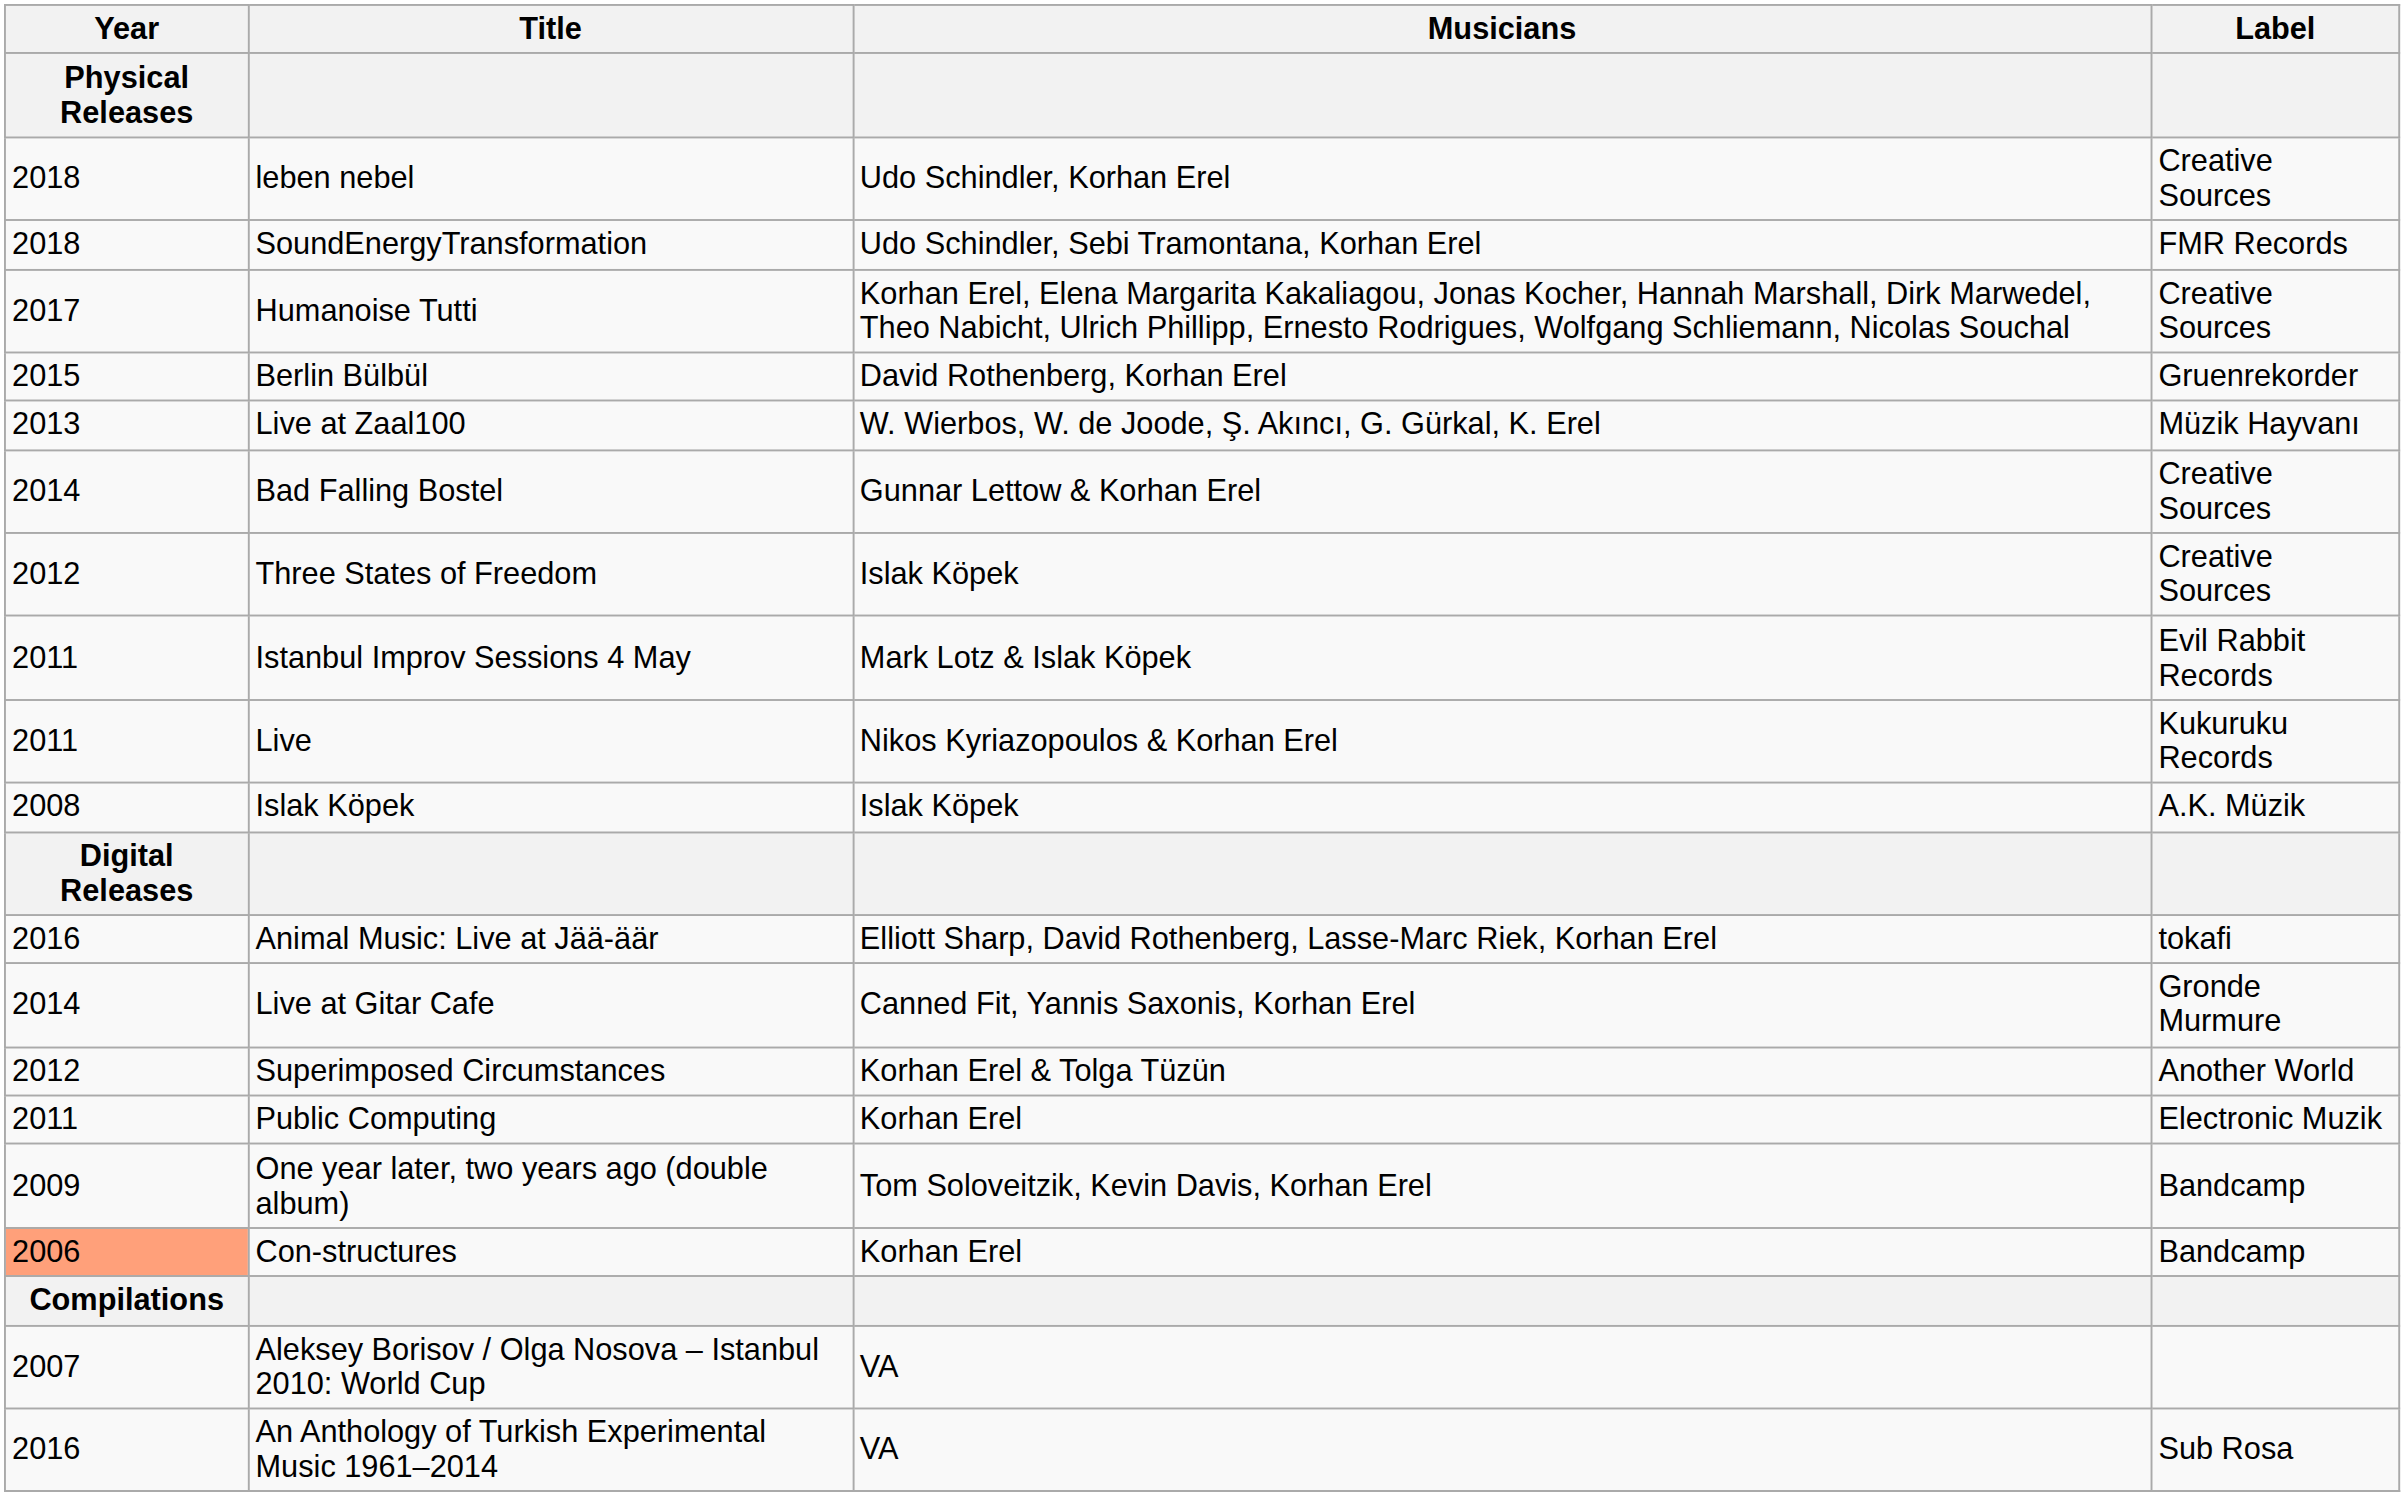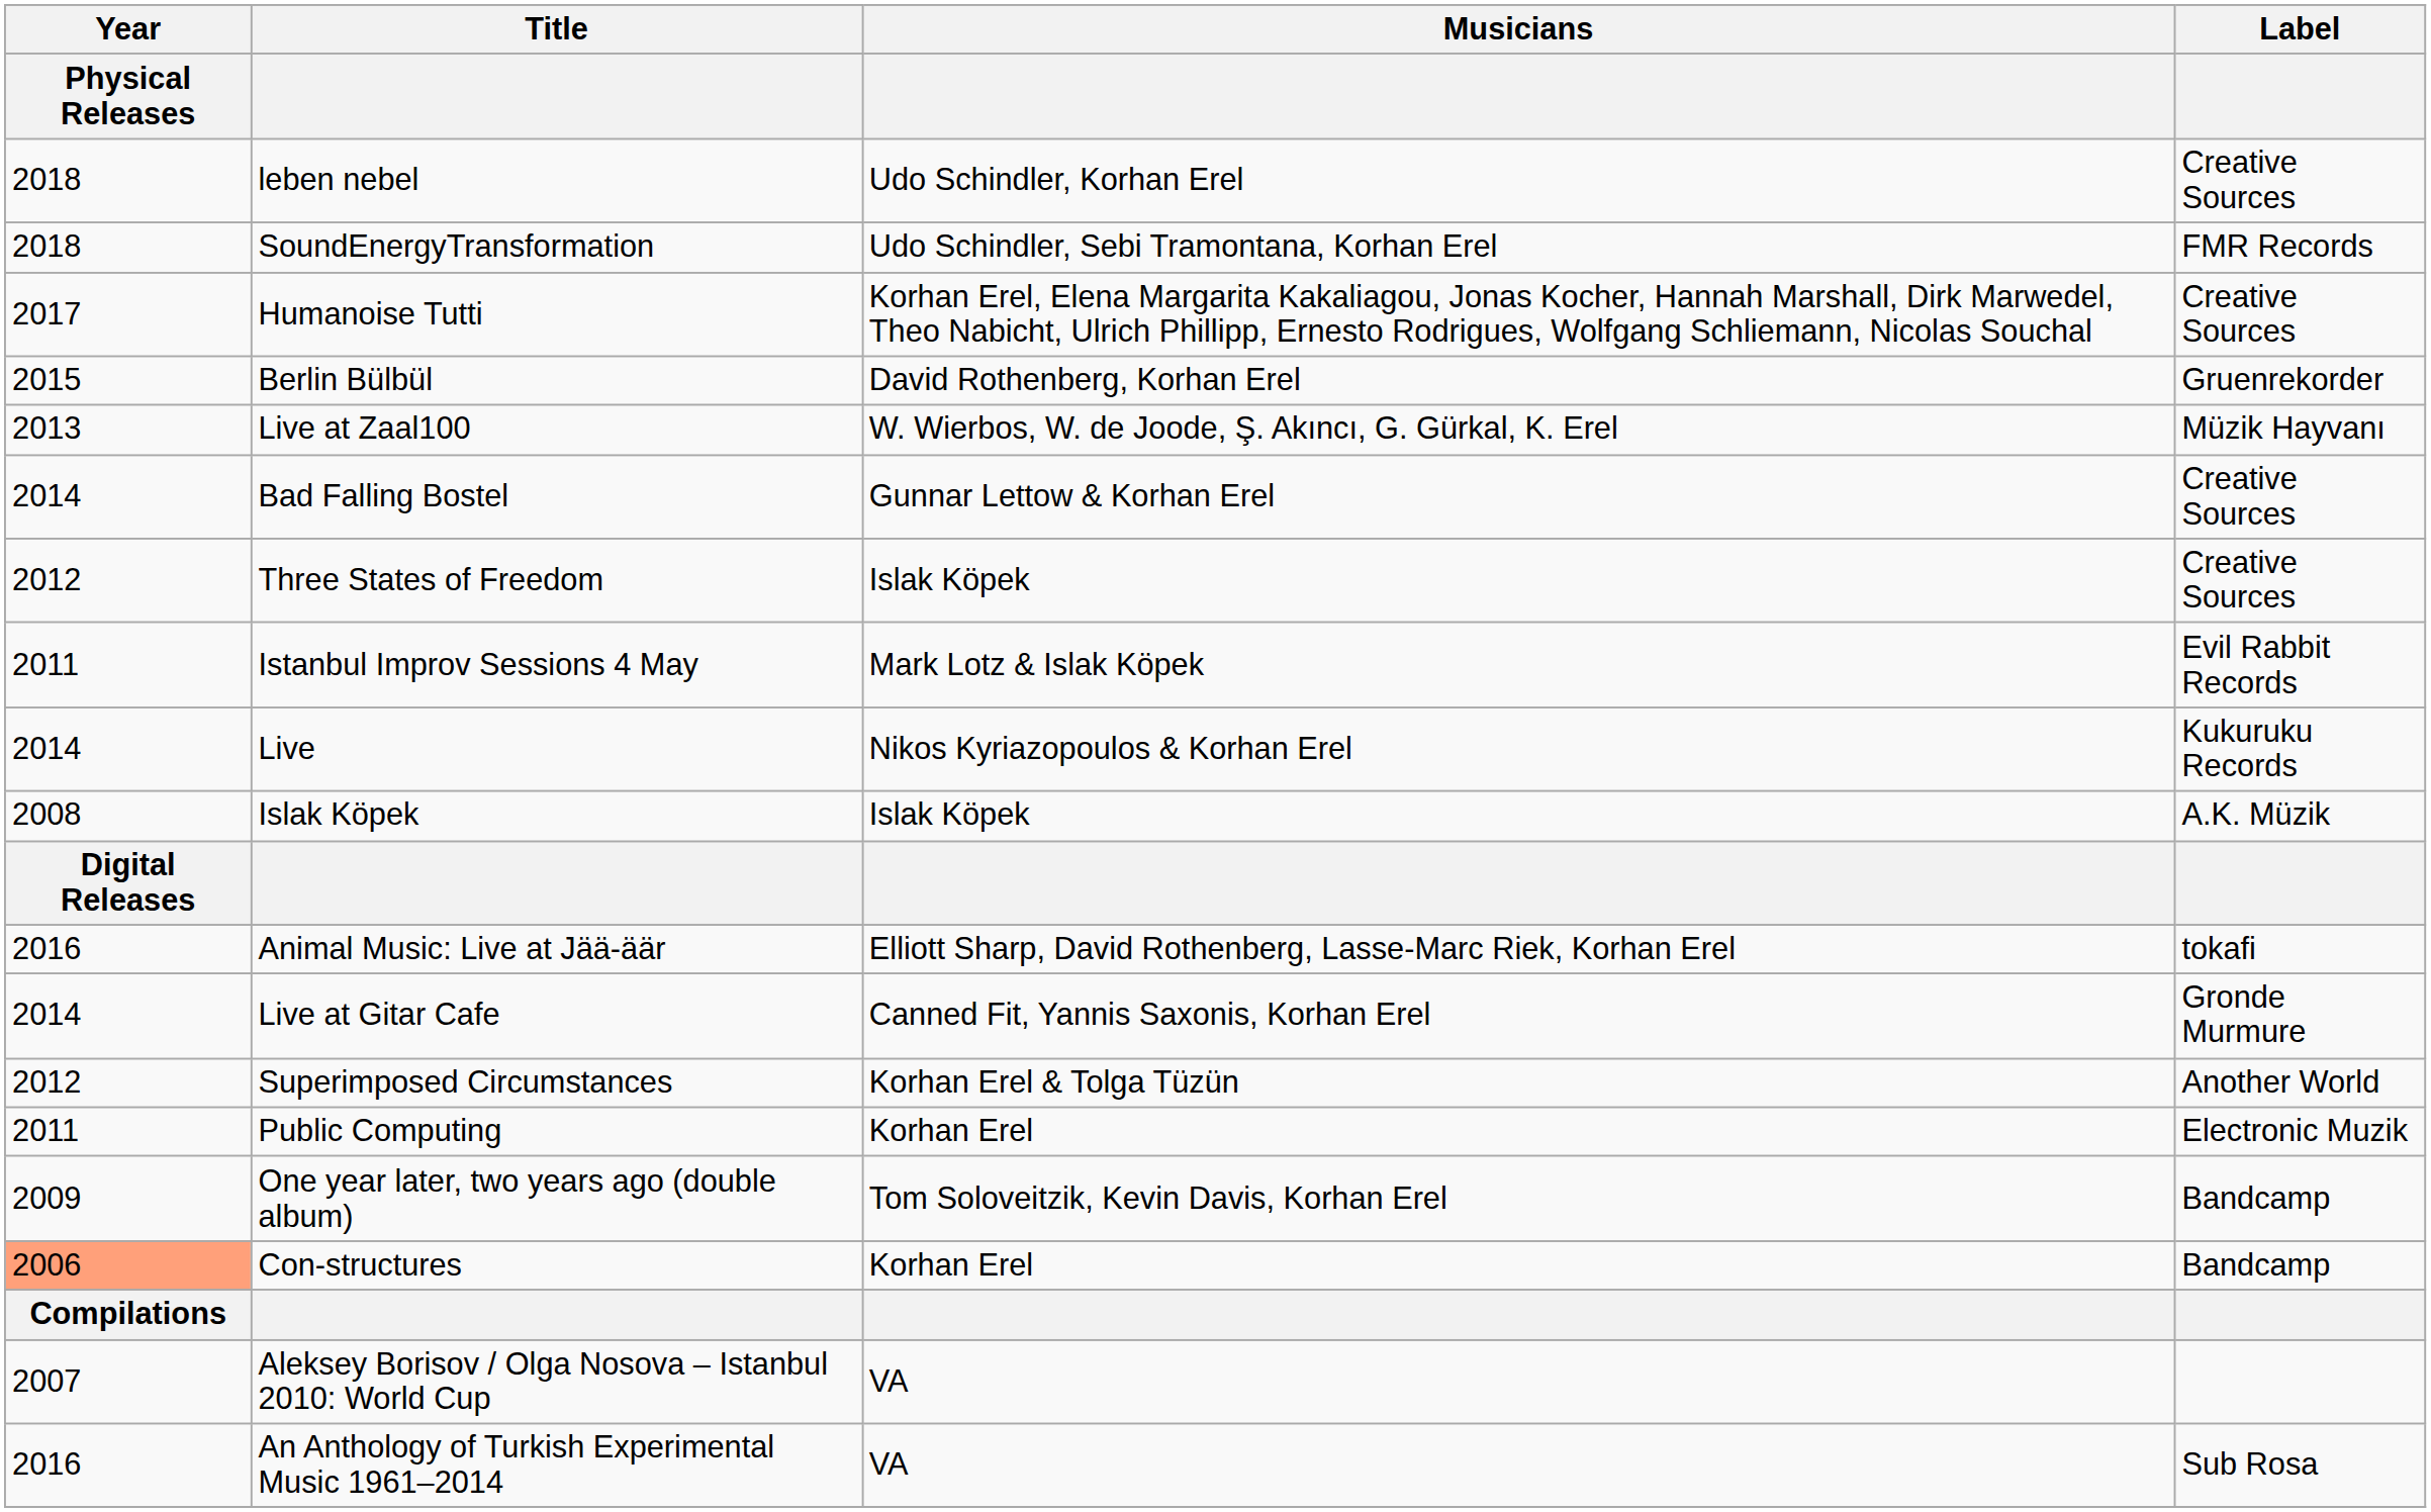 <table class="wikitable">
 <tr>
 <th>Year</th>
 <th>Title</th>
 <th>Musicians</th>
 <th>Label</th>
 </tr>
 <tr>
 <th>Physical Releases</th>
 <th></th>
 <th></th>
 <th></th>
 </tr>
 <tr>
 <td>2018</td>
 <td>leben nebel</td>
 <td>Udo Schindler, Korhan Erel</td>
 <td>Creative Sources</td>
 </tr>
 <tr>
 <td>2018</td>
 <td>SoundEnergyTransformation</td>
 <td>Udo Schindler, Sebi Tramontana, Korhan Erel</td>
 <td>FMR Records</td>
 </tr>
 <tr>
 <td>2017</td>
 <td>Humanoise Tutti</td>
 <td>Korhan Erel, Elena Margarita Kakaliagou, Jonas Kocher, Hannah Marshall, Dirk Marwedel, Theo Nabicht, Ulrich Phillipp, Ernesto Rodrigues, Wolfgang Schliemann, Nicolas Souchal</td>
 <td>Creative Sources</td>
 </tr>
 <tr>
 <td>2015</td>
 <td>Berlin Bülbül</td>
 <td>David Rothenberg, Korhan Erel</td>
 <td>Gruenrekorder</td>
 </tr>
 <tr>
 <td>2013</td>
 <td>Live at Zaal100</td>
 <td>W. Wierbos, W. de Joode, Ş. Akıncı, G. Gürkal, K. Erel</td>
 <td>Müzik Hayvanı</td>
 </tr>
 <tr>
 <td>2014</td>
 <td>Bad Falling Bostel</td>
 <td>Gunnar Lettow & Korhan Erel</td>
 <td>Creative Sources</td>
 </tr>
 <tr>
 <td>2012</td>
 <td>Three States of Freedom</td>
 <td>Islak Köpek</td>
 <td>Creative Sources</td>
 </tr>
 <tr>
 <td>2011</td>
 <td>Istanbul Improv Sessions 4 May</td>
 <td>Mark Lotz & Islak Köpek</td>
 <td>Evil Rabbit Records</td>
 </tr>
 <tr>
-<td>2011</td>
+<td>2014</td>
 <td>Live</td>
 <td>Nikos Kyriazopoulos & Korhan Erel</td>
 <td>Kukuruku Records</td>
 </tr>
 <tr>
 <td>2008</td>
 <td>Islak Köpek</td>
 <td>Islak Köpek</td>
 <td>A.K. Müzik</td>
 </tr>
 <tr>
 <th>Digital Releases</th>
 <th></th>
 <th></th>
 <th></th>
 </tr>
 <tr>
 <td>2016</td>
 <td>Animal Music: Live at Jää-äär</td>
 <td>Elliott Sharp, David Rothenberg, Lasse-Marc Riek, Korhan Erel</td>
 <td>tokafi</td>
 </tr>
 <tr>
 <td>2014</td>
 <td>Live at Gitar Cafe</td>
 <td>Canned Fit, Yannis Saxonis, Korhan Erel</td>
 <td>Gronde Murmure</td>
 </tr>
 <tr>
 <td>2012</td>
 <td>Superimposed Circumstances</td>
 <td>Korhan Erel & Tolga Tüzün</td>
 <td>Another World</td>
 </tr>
 <tr>
 <td>2011</td>
 <td>Public Computing</td>
 <td>Korhan Erel</td>
 <td>Electronic Muzik</td>
 </tr>
 <tr>
 <td>2009</td>
 <td>One year later, two years ago (double album)</td>
 <td>Tom Soloveitzik, Kevin Davis, Korhan Erel</td>
 <td>Bandcamp</td>
 </tr>
 <tr>
 <td style="background: lightsalmon;">2006</td>
 <td>Con-structures</td>
 <td>Korhan Erel</td>
 <td>Bandcamp</td>
 </tr>
 <tr>
 <th>Compilations</th>
 <th></th>
 <th></th>
 <th></th>
 </tr>
 <tr>
 <td>2007</td>
 <td>Aleksey Borisov / Olga Nosova – Istanbul 2010: World Cup</td>
 <td>VA</td>
 <td></td>
 </tr>
 <tr>
 <td>2016</td>
 <td>An Anthology of Turkish Experimental Music 1961–2014</td>
 <td>VA</td>
 <td>Sub Rosa</td>
 </tr>
 <tr>
 </tr>
 </table>
